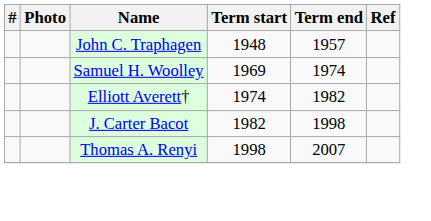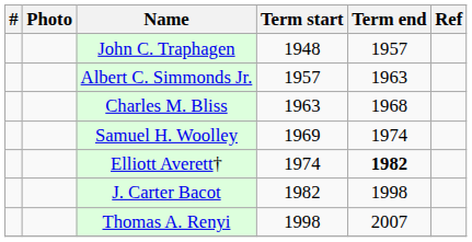 <table class="wikitable" style="text-align:center">
 <tr>
 <th>#</th>
 <th>Photo</th>
 <th>Name</th>
 <th>Term start</th>
 <th>Term end</th>
 <th>Ref</th>
 </tr>
 <tr>
 <td></td>
 <td></td>
 <td bgcolor="#ddffdd"><a href='#'>John C. Traphagen</a></td>
 <td>1948</td>
 <td>1957</td>
 <td align="center"></td>
 </tr>
 <tr>
 <td></td>
 <td></td>
+<td bgcolor="#ddffdd"><a href='#'>Albert C. Simmonds Jr.</a></td>
+<td>1957</td>
+<td>1963</td>
+<td align="center"></td>
+</tr>
+<tr>
+<td></td>
+<td></td>
+<td bgcolor="#ddffdd"><a href='#'>Charles M. Bliss</a></td>
+<td>1963</td>
+<td>1968</td>
+<td align="center"></td>
+</tr>
+<tr>
+<td></td>
+<td></td>
 <td bgcolor="#ddffdd"><a href='#'>Samuel H. Woolley</a></td>
 <td>1969</td>
 <td>1974</td>
 <td align="center"></td>
 </tr>
 <tr>
 <td></td>
 <td></td>
 <td bgcolor="#ddffdd"><a href='#'>Elliott Averett</a>†</td>
 <td>1974</td>
-<td>1982</td>
+<td><strong>1982</strong></td>
 <td align="center"></td>
 </tr>
 <tr>
 <td></td>
 <td></td>
 <td bgcolor="#ddffdd"><a href='#'>J. Carter Bacot</a></td>
 <td>1982</td>
 <td>1998</td>
 <td align="center"></td>
 </tr>
 <tr>
 <td></td>
 <td></td>
 <td bgcolor="#ddffdd"><a href='#'>Thomas A. Renyi</a></td>
 <td>1998</td>
 <td>2007</td>
 <td align="center"></td>
 </tr>
 <tr>
 </tr>
 </table>
